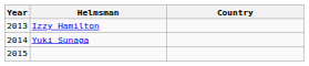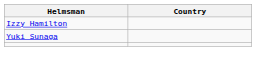 <table class=wikitable>
 <tr>
-<th>Year</th>
 <th width=200px>Helmsman</th>
 <th width=200px>Country</th>
 </tr>
 <tr>
-<td>2013</td>
 <td><a href='#'>Izzy Hamilton</a></td>
 <td></td>
 </tr>
 <tr>
-<td>2014</td>
 <td><a href='#'>Yuki Sunaga</a></td>
 <td></td>
 </tr>
 <tr>
-<td>2015</td>
 <td></td>
 <td></td>
 </tr>
 </table>
